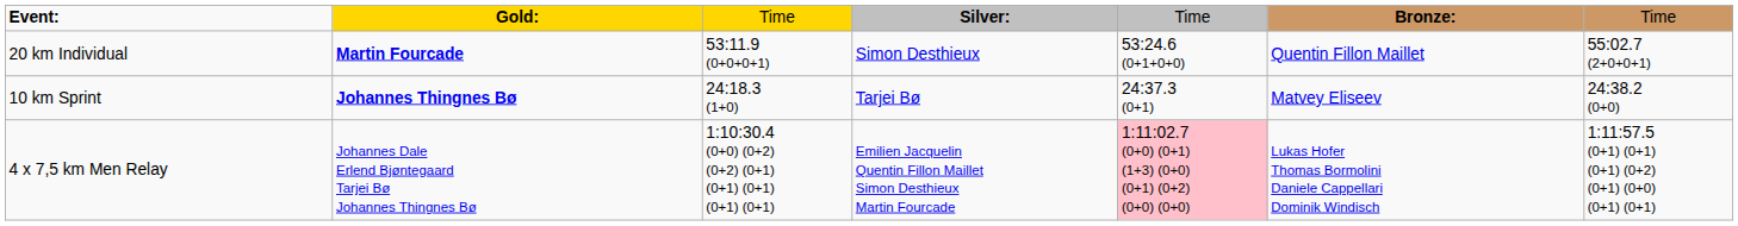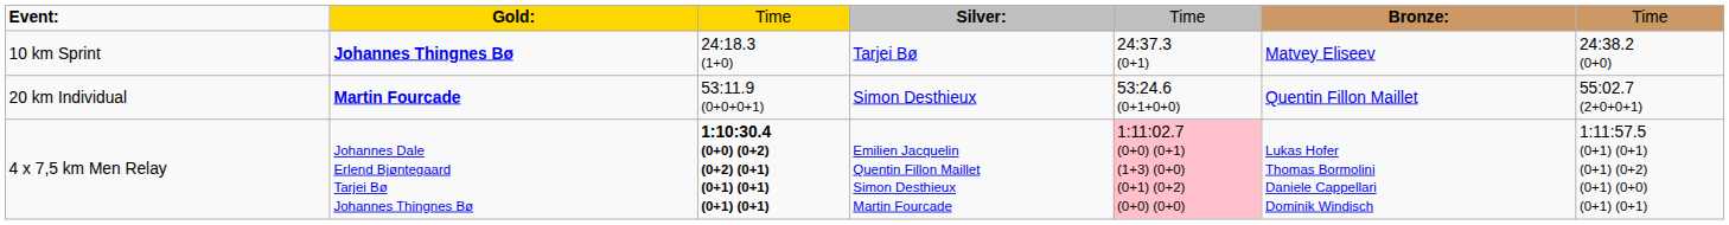 <table class="wikitable" width=85%>
 <tr>
 <td><strong>Event:</strong></td>
 <td style="text-align:center;background-color:gold;"><strong>Gold:</strong></td>
 <td style="text-align:center;background-color:gold;">Time</td>
 <td style="text-align:center;background-color:silver;"><strong>Silver:</strong></td>
 <td style="text-align:center;background-color:silver;">Time</td>
 <td style="text-align:center;background-color:#CC9966;"><strong>Bronze:</strong></td>
 <td style="text-align:center;background-color:#CC9966;">Time</td>
 </tr>
 <tr>
+<td>10 km Sprint</td>
+<td><strong><a href='#'>Johannes Thingnes Bø</a></strong><br><small></small></td>
+<td>24:18.3<br><small>(1+0)</small></td>
+<td><a href='#'>Tarjei Bø</a><br><small></small></td>
+<td>24:37.3<br><small>(0+1)</small></td>
+<td><a href='#'>Matvey Eliseev</a><br><small></small></td>
+<td>24:38.2<br><small>(0+0)</small></td>
+</tr>
+<tr>
 <td>20 km Individual</td>
 <td><strong><a href='#'>Martin Fourcade</a></strong><br><small></small></td>
 <td>53:11.9<br><small>(0+0+0+1)</small></td>
 <td><a href='#'>Simon Desthieux</a><br><small></small></td>
 <td>53:24.6<br><small>(0+1+0+0)</small></td>
 <td><a href='#'>Quentin Fillon Maillet</a><br><small></small></td>
 <td>55:02.7<br><small>(2+0+0+1)</small></td>
 </tr>
 <tr>
-<td>10 km Sprint</td>
-<td><strong><a href='#'>Johannes Thingnes Bø</a></strong><br><small></small></td>
-<td>24:18.3<br><small>(1+0)</small></td>
-<td><a href='#'>Tarjei Bø</a><br><small></small></td>
-<td>24:37.3<br><small>(0+1)</small></td>
-<td><a href='#'>Matvey Eliseev</a><br><small></small></td>
-<td>24:38.2<br><small>(0+0)</small></td>
-</tr>
-<tr>
 <td>4 x 7,5 km Men Relay</td>
 <td><strong></strong><br><small><a href='#'>Johannes Dale</a><br><a href='#'>Erlend Bjøntegaard</a><br><a href='#'>Tarjei Bø</a><br><a href='#'>Johannes Thingnes Bø</a></small></td>
-<td>1:10:30.4<br><small>(0+0) (0+2)<br>(0+2) (0+1)<br>(0+1) (0+1)<br>(0+1) (0+1)</small></td>
+<td><strong>1:10:30.4<br><small>(0+0) (0+2)<br>(0+2) (0+1)<br>(0+1) (0+1)<br>(0+1) (0+1)</small></strong></td>
 <td><br><small><a href='#'>Emilien Jacquelin</a><br><a href='#'>Quentin Fillon Maillet</a><br><a href='#'>Simon Desthieux</a><br><a href='#'>Martin Fourcade</a></small></td>
 <td style="background: pink;">1:11:02.7<br><small>(0+0) (0+1)<br>(1+3) (0+0)<br>(0+1) (0+2)<br>(0+0) (0+0)</small></td>
 <td><br><small><a href='#'>Lukas Hofer</a><br><a href='#'>Thomas Bormolini</a><br><a href='#'>Daniele Cappellari</a><br><a href='#'>Dominik Windisch</a></small></td>
 <td>1:11:57.5<br><small>(0+1) (0+1)<br>(0+1) (0+2)<br>(0+1) (0+0)<br>(0+1) (0+1)</small></td>
 </tr>
 </table>
